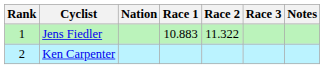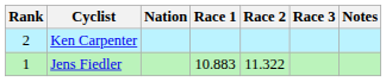 <table class="wikitable sortable" style="text-align:center">
 <tr>
 <th>Rank</th>
 <th>Cyclist</th>
 <th>Nation</th>
 <th>Race 1</th>
 <th>Race 2</th>
 <th>Race 3</th>
 <th>Notes</th>
 </tr>
+<tr bgcolor=bbf3ff>
+<td>2</td>
+<td align=left><a href='#'>Ken Carpenter</a></td>
+<td align=left></td>
+<td></td>
+<td></td>
+<td></td>
+<td></td>
+</tr>
 <tr bgcolor=bbf3bb>
 <td>1</td>
 <td align=left><a href='#'>Jens Fiedler</a></td>
 <td align=left></td>
 <td>10.883</td>
 <td>11.322</td>
 <td></td>
 <td></td>
 </tr>
-<tr bgcolor=bbf3ff>
-<td>2</td>
-<td align=left><a href='#'>Ken Carpenter</a></td>
-<td align=left></td>
-<td></td>
-<td></td>
-<td></td>
-<td></td>
-</tr>
 </table>
